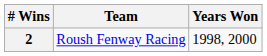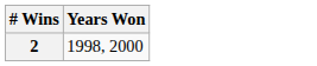 <table class="wikitable" style="font-size: 95%;">
 <tr>
 <th># Wins</th>
-<th>Team</th>
 <th>Years Won</th>
 </tr>
 <tr>
 <th>2</th>
-<td><a href='#'>Roush Fenway Racing</a></td>
 <td>1998, 2000</td>
 </tr>
 </table>
